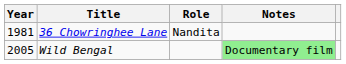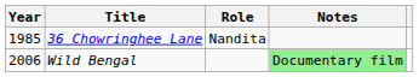 <table class="wikitable">
 <tr>
 <th>Year</th>
 <th>Title</th>
 <th>Role</th>
 <th>Notes</th>
 <th></th>
 </tr>
 <tr>
-<td>1981</td>
+<td>1985</td>
 <td><em><a href='#'>36 Chowringhee Lane</a></em></td>
 <td>Nandita</td>
 <td></td>
 <td></td>
 </tr>
 <tr>
-<td>2005</td>
+<td>2006</td>
 <td><em>Wild Bengal</em></td>
 <td></td>
 <td style="background: lightgreen;">Documentary film</td>
 <td></td>
 </tr>
 </table>
